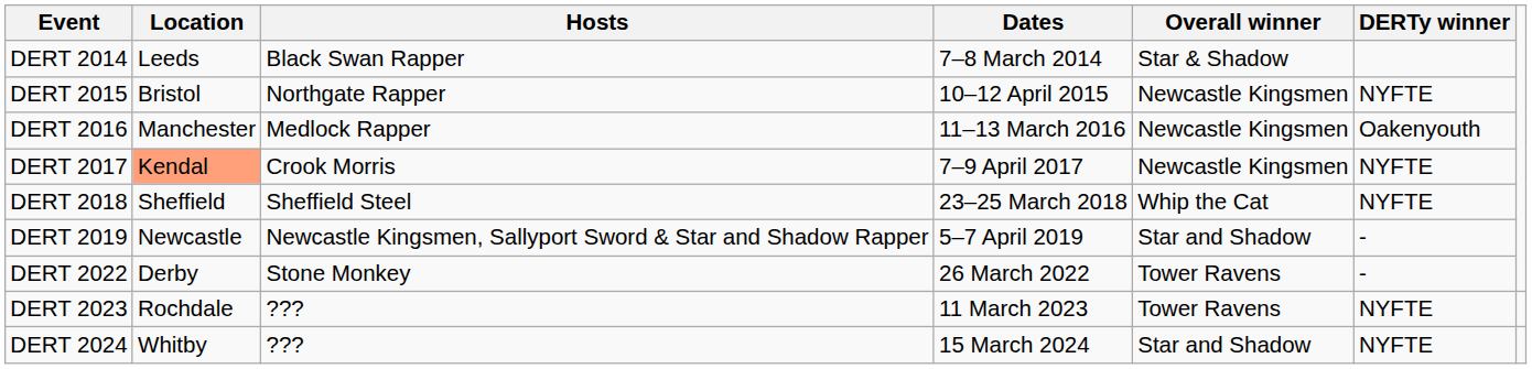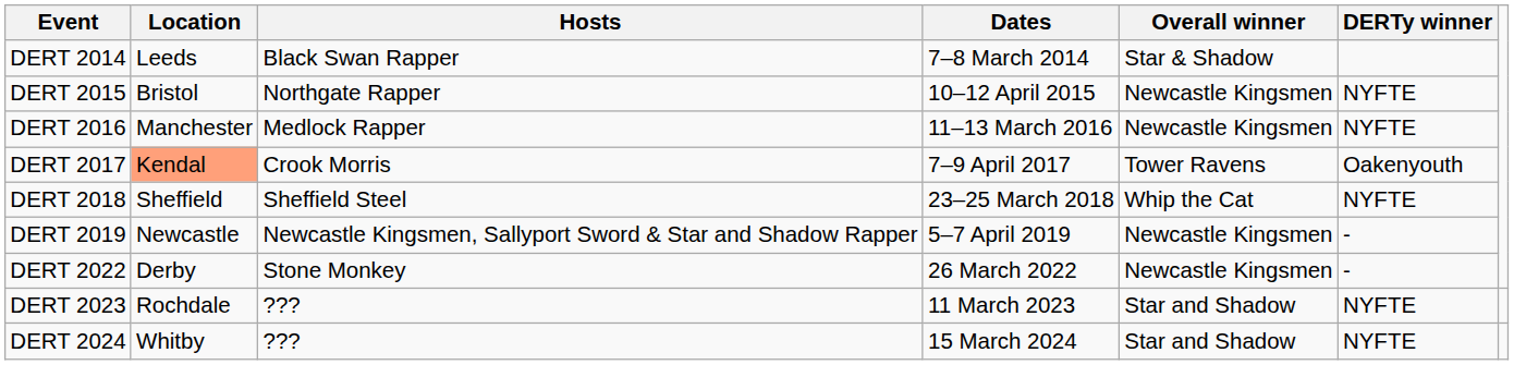 <table class="wikitable">
 <tr>
 <th>Event</th>
 <th>Location</th>
 <th>Hosts</th>
 <th>Dates</th>
 <th>Overall winner</th>
 <th>DERTy winner</th>
 </tr>
 <tr>
 <td>DERT 2014</td>
 <td>Leeds</td>
 <td>Black Swan Rapper</td>
 <td>7–8 March 2014</td>
 <td>Star & Shadow</td>
 <td></td>
 </tr>
 <tr>
 <td>DERT 2015</td>
 <td>Bristol</td>
 <td>Northgate Rapper</td>
 <td>10–12 April 2015</td>
 <td>Newcastle Kingsmen</td>
 <td>NYFTE</td>
 </tr>
 <tr>
 <td>DERT 2016</td>
 <td>Manchester</td>
 <td>Medlock Rapper</td>
 <td>11–13 March 2016</td>
 <td>Newcastle Kingsmen</td>
-<td>Oakenyouth</td>
+<td>NYFTE</td>
 </tr>
 <tr>
 <td>DERT 2017</td>
 <td style="background: lightsalmon;">Kendal</td>
 <td>Crook Morris</td>
 <td>7–9 April 2017</td>
-<td>Newcastle Kingsmen</td>
-<td>NYFTE</td>
+<td>Tower Ravens</td>
+<td>Oakenyouth</td>
 </tr>
 <tr>
 <td>DERT 2018</td>
 <td>Sheffield</td>
 <td>Sheffield Steel</td>
 <td>23–25 March 2018</td>
 <td>Whip the Cat</td>
 <td>NYFTE</td>
 </tr>
 <tr>
 <td>DERT 2019</td>
 <td>Newcastle</td>
 <td>Newcastle Kingsmen, Sallyport Sword & Star and Shadow Rapper</td>
 <td>5–7 April 2019</td>
-<td>Star and Shadow</td>
+<td>Newcastle Kingsmen</td>
 <td>-</td>
 </tr>
 <tr>
 <td>DERT 2022</td>
 <td>Derby</td>
 <td>Stone Monkey</td>
 <td>26 March 2022</td>
-<td>Tower Ravens</td>
+<td>Newcastle Kingsmen</td>
 <td>-</td>
 </tr>
 <tr>
 <td>DERT 2023</td>
 <td>Rochdale</td>
 <td>???</td>
 <td>11 March 2023</td>
-<td>Tower Ravens</td>
+<td>Star and Shadow</td>
 <td>NYFTE</td>
 <td></td>
 </tr>
 <tr>
 <td>DERT 2024</td>
 <td>Whitby</td>
 <td>???</td>
 <td>15 March 2024</td>
 <td>Star and Shadow</td>
 <td>NYFTE</td>
 </tr>
 </table>
